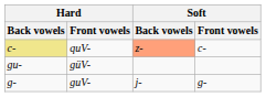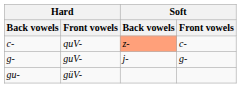 <table class="wikitable">
 <tr>
 <th colspan="2">Hard</th>
 <th colspan="2">Soft</th>
 </tr>
 <tr>
 <th>Back vowels</th>
 <th>Front vowels</th>
 <th>Back vowels</th>
 <th>Front vowels</th>
 </tr>
 <tr>
-<td style="background: khaki;"><em>c-</em></td>
+<td><em>c-</em></td>
 <td><em>quV-</em></td>
 <td style="background: lightsalmon;"><em>z-</em></td>
 <td><em>c-</em></td>
+</tr>
+<tr>
+<td><em>g-</em></td>
+<td><em>guV-</em></td>
+<td><em>j-</em></td>
+<td><em>g-</em></td>
 </tr>
 <tr>
 <td><em>gu-</em></td>
 <td><em>güV-</em></td>
 <td></td>
 <td></td>
 </tr>
-<tr>
-<td><em>g-</em></td>
-<td><em>guV-</em></td>
-<td><em>j-</em></td>
-<td><em>g-</em></td>
-</tr>
 </table>
